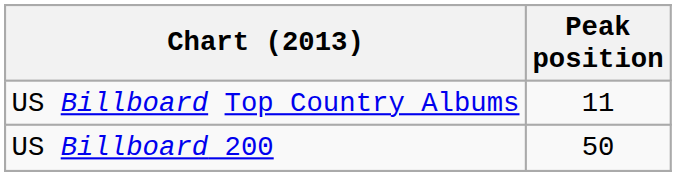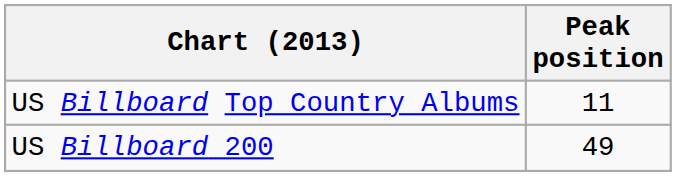 <table class="wikitable">
 <tr>
 <th>Chart (2013)</th>
 <th>Peak<br>position</th>
 </tr>
 <tr>
 <td>US <em><a href='#'>Billboard</a></em> <a href='#'>Top Country Albums</a></td>
 <td style="text-align:center;">11</td>
 </tr>
 <tr>
 <td>US <a href='#'><em>Billboard</em> 200</a></td>
-<td style="text-align:center;">50</td>
+<td style="text-align:center;">49</td>
 </tr>
 </table>
